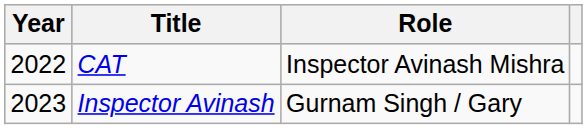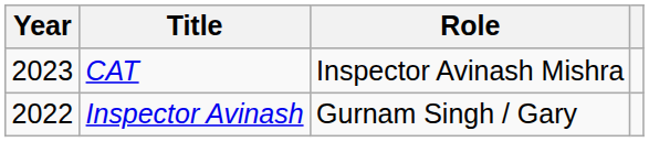 <table class="wikitable">
 <tr>
 <th scope="col">Year</th>
 <th scope="col">Title</th>
 <th scope="col">Role</th>
 <th scope="col" class="unsortable"></th>
 </tr>
 <tr>
-<td>2022</td>
+<td>2023</td>
 <td><em><a href='#'>CAT</a></em></td>
 <td>Inspector Avinash Mishra</td>
 <td></td>
 </tr>
 <tr>
-<td>2023</td>
+<td>2022</td>
 <td><em><a href='#'>Inspector Avinash</a></em></td>
 <td>Gurnam Singh / Gary</td>
 <td></td>
 </tr>
 </table>
